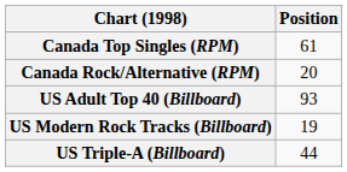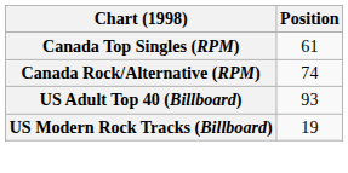 <table class="wikitable sortable plainrowheaders" style="text-align:center">
 <tr>
 <th>Chart (1998)</th>
 <th>Position</th>
 </tr>
 <tr>
 <th scope="row">Canada Top Singles (<em>RPM</em>)</th>
 <td>61</td>
 </tr>
 <tr>
 <th scope="row">Canada Rock/Alternative (<em>RPM</em>)</th>
-<td>20</td>
+<td>74</td>
 </tr>
 <tr>
 <th scope="row">US Adult Top 40 (<em>Billboard</em>)</th>
 <td>93</td>
 </tr>
 <tr>
 <th scope="row">US Modern Rock Tracks (<em>Billboard</em>)</th>
 <td>19</td>
 </tr>
-<tr>
-<th scope="row">US Triple-A (<em>Billboard</em>)</th>
-<td>44</td>
-</tr>
 </table>
